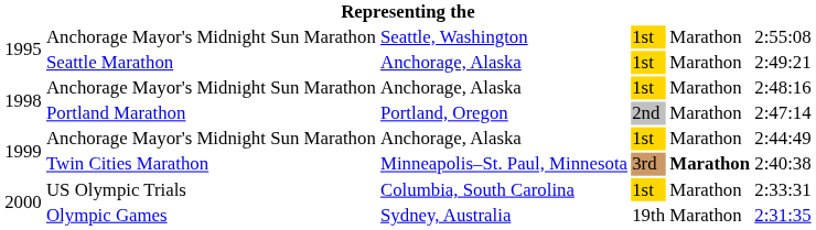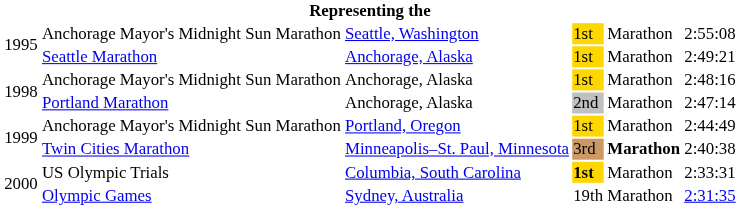 <table>
 <tr>
 <th colspan="6">Representing the </th>
 </tr>
 <tr>
 <td rowspan=2>1995</td>
 <td>Anchorage Mayor's Midnight Sun Marathon</td>
 <td><a href='#'>Seattle, Washington</a></td>
 <td bgcolor=gold>1st</td>
 <td>Marathon</td>
 <td>2:55:08</td>
 </tr>
 <tr>
 <td><a href='#'>Seattle Marathon</a></td>
 <td><a href='#'>Anchorage, Alaska</a></td>
 <td bgcolor=gold>1st</td>
 <td>Marathon</td>
 <td>2:49:21</td>
 </tr>
 <tr>
 <td rowspan=2>1998</td>
 <td>Anchorage Mayor's Midnight Sun Marathon</td>
 <td>Anchorage, Alaska</td>
 <td bgcolor=gold>1st</td>
 <td>Marathon</td>
 <td>2:48:16</td>
 </tr>
 <tr>
 <td><a href='#'>Portland Marathon</a></td>
-<td><a href='#'>Portland, Oregon</a></td>
+<td>Anchorage, Alaska</td>
 <td bgcolor=silver>2nd</td>
 <td>Marathon</td>
 <td>2:47:14</td>
 </tr>
 <tr>
 <td rowspan=2>1999</td>
 <td>Anchorage Mayor's Midnight Sun Marathon</td>
-<td>Anchorage, Alaska</td>
+<td><a href='#'>Portland, Oregon</a></td>
 <td bgcolor=gold>1st</td>
 <td>Marathon</td>
 <td>2:44:49</td>
 </tr>
 <tr>
 <td><a href='#'>Twin Cities Marathon</a></td>
 <td><a href='#'>Minneapolis–St. Paul, Minnesota</a></td>
 <td bgcolor=cc9966>3rd</td>
 <td><strong>Marathon</strong></td>
 <td>2:40:38</td>
 </tr>
 <tr>
 <td rowspan=2>2000</td>
 <td>US Olympic Trials</td>
 <td><a href='#'>Columbia, South Carolina</a></td>
-<td bgcolor=gold>1st</td>
+<td bgcolor=gold><strong>1st</strong></td>
 <td>Marathon</td>
 <td>2:33:31</td>
 </tr>
 <tr>
 <td><a href='#'>Olympic Games</a></td>
 <td><a href='#'>Sydney, Australia</a></td>
 <td>19th</td>
 <td>Marathon</td>
 <td><a href='#'>2:31:35</a></td>
 </tr>
 </table>
